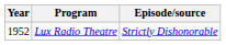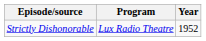 <table class="wikitable">
 <tr>
+<th>Episode/source</th>
+<th>Program</th>
 <th>Year</th>
-<th>Program</th>
-<th>Episode/source</th>
 </tr>
 <tr>
+<td><em><a href='#'>Strictly Dishonorable</a></em></td>
+<td><em><a href='#'>Lux Radio Theatre</a></em></td>
 <td>1952</td>
-<td><em><a href='#'>Lux Radio Theatre</a></em></td>
-<td><em><a href='#'>Strictly Dishonorable</a></em></td>
 </tr>
 </table>
